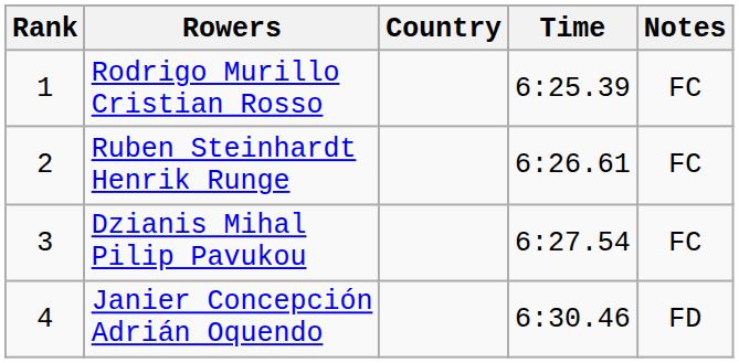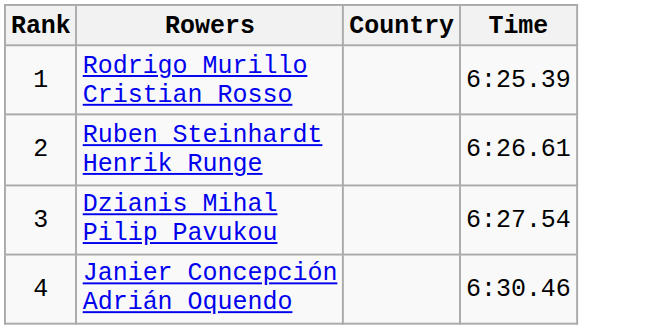 <table class="wikitable" style="text-align:center">
 <tr>
 <th>Rank</th>
 <th>Rowers</th>
 <th>Country</th>
 <th>Time</th>
-<th>Notes</th>
 </tr>
 <tr>
 <td>1</td>
 <td align="left"><a href='#'>Rodrigo Murillo</a><br><a href='#'>Cristian Rosso</a></td>
 <td align="left"></td>
 <td>6:25.39</td>
-<td>FC</td>
 </tr>
 <tr>
 <td>2</td>
 <td align="left"><a href='#'>Ruben Steinhardt</a><br><a href='#'>Henrik Runge</a></td>
 <td align="left"></td>
 <td>6:26.61</td>
-<td>FC</td>
 </tr>
 <tr>
 <td>3</td>
 <td align="left"><a href='#'>Dzianis Mihal</a><br><a href='#'>Pilip Pavukou</a></td>
 <td align="left"></td>
 <td>6:27.54</td>
-<td>FC</td>
 </tr>
 <tr>
 <td>4</td>
 <td align="left"><a href='#'>Janier Concepción</a><br><a href='#'>Adrián Oquendo</a></td>
 <td align="left"></td>
 <td>6:30.46</td>
-<td>FD</td>
 </tr>
 </table>
